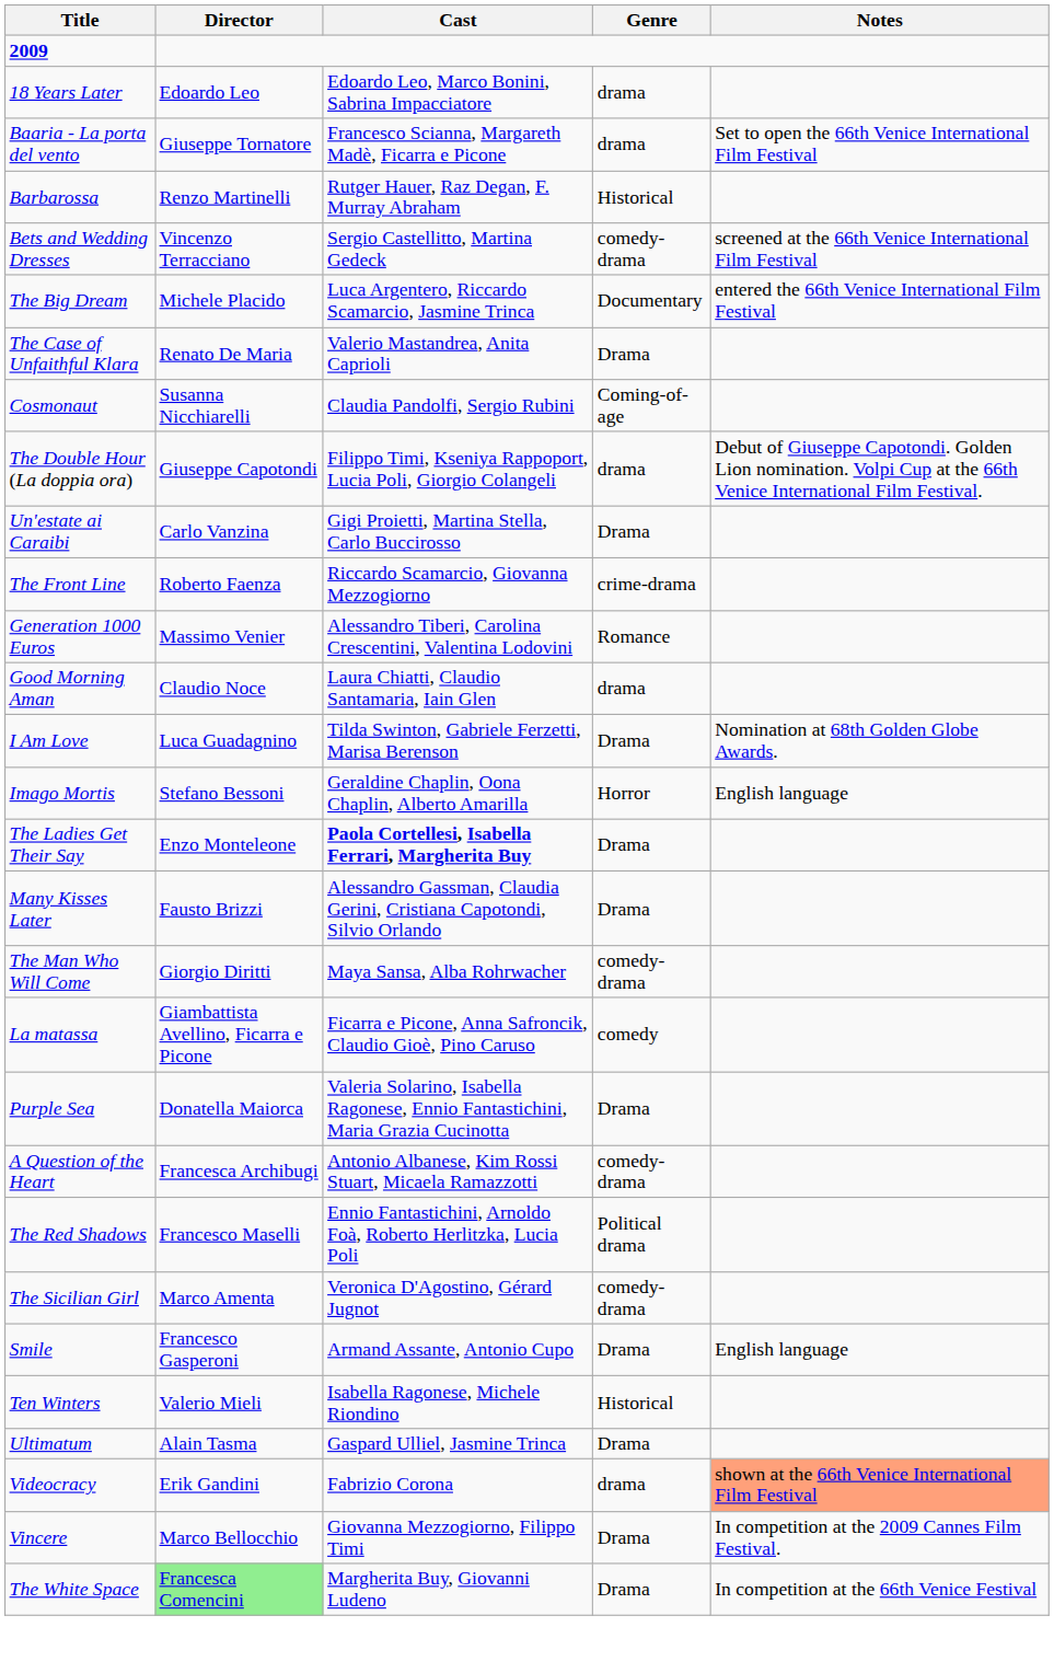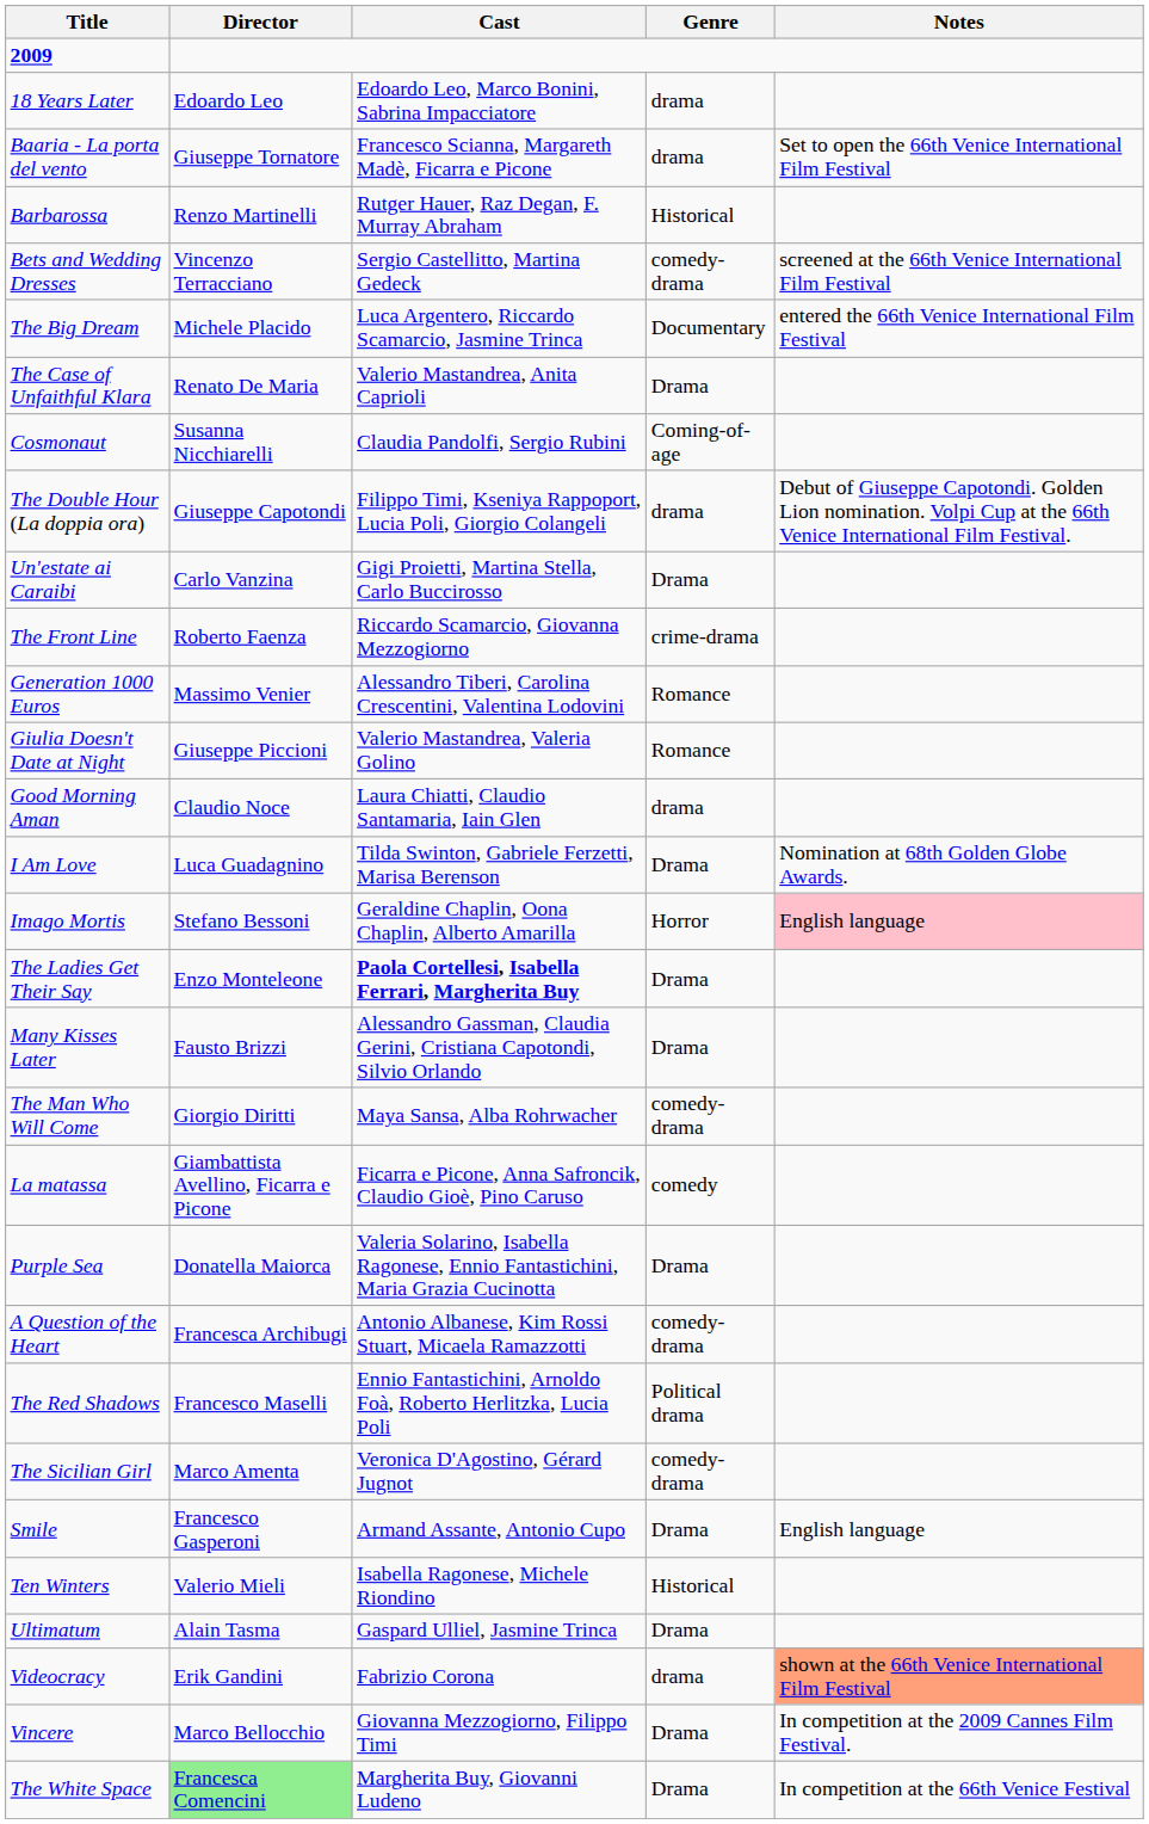 <table class="wikitable">
 <tr>
 <th>Title</th>
 <th>Director</th>
 <th>Cast</th>
 <th>Genre</th>
 <th>Notes</th>
 </tr>
 <tr>
 <td><strong><a href='#'>2009</a></strong></td>
 </tr>
 <tr>
 <td><em><a href='#'>18 Years Later</a></em></td>
 <td><a href='#'>Edoardo Leo</a></td>
 <td><a href='#'>Edoardo Leo</a>, <a href='#'>Marco Bonini</a>, <a href='#'>Sabrina Impacciatore</a></td>
 <td>drama</td>
 <td></td>
 </tr>
 <tr>
 <td><em><a href='#'>Baaria - La porta del vento</a></em></td>
 <td><a href='#'>Giuseppe Tornatore</a></td>
 <td><a href='#'>Francesco Scianna</a>, <a href='#'>Margareth Madè</a>, <a href='#'>Ficarra e Picone</a></td>
 <td>drama</td>
 <td>Set to open the <a href='#'>66th Venice International Film Festival</a></td>
 </tr>
 <tr>
 <td><em><a href='#'>Barbarossa</a></em></td>
 <td><a href='#'>Renzo Martinelli</a></td>
 <td><a href='#'>Rutger Hauer</a>, <a href='#'>Raz Degan</a>, <a href='#'>F. Murray Abraham</a></td>
 <td>Historical</td>
 <td></td>
 </tr>
 <tr>
 <td><em><a href='#'>Bets and Wedding Dresses</a></em></td>
 <td><a href='#'>Vincenzo Terracciano</a></td>
 <td><a href='#'>Sergio Castellitto</a>, <a href='#'>Martina Gedeck</a></td>
 <td>comedy-drama</td>
 <td>screened at the <a href='#'>66th Venice International Film Festival</a></td>
 </tr>
 <tr>
 <td><em><a href='#'>The Big Dream</a></em></td>
 <td><a href='#'>Michele Placido</a></td>
 <td><a href='#'>Luca Argentero</a>, <a href='#'>Riccardo Scamarcio</a>, <a href='#'>Jasmine Trinca</a></td>
 <td>Documentary</td>
 <td>entered the <a href='#'>66th Venice International Film Festival</a></td>
 </tr>
 <tr>
 <td><em><a href='#'>The Case of Unfaithful Klara</a></em></td>
 <td><a href='#'>Renato De Maria</a></td>
 <td><a href='#'>Valerio Mastandrea</a>, <a href='#'>Anita Caprioli</a></td>
 <td>Drama</td>
 <td></td>
 </tr>
 <tr>
 <td><em><a href='#'>Cosmonaut</a></em></td>
 <td><a href='#'>Susanna Nicchiarelli</a></td>
 <td><a href='#'>Claudia Pandolfi</a>, <a href='#'>Sergio Rubini</a></td>
 <td>Coming-of-age</td>
 <td></td>
 </tr>
 <tr>
 <td><em><a href='#'>The Double Hour</a></em> (<em>La doppia ora</em>)</td>
 <td><a href='#'>Giuseppe Capotondi</a></td>
 <td><a href='#'>Filippo Timi</a>, <a href='#'>Kseniya Rappoport</a>, <a href='#'>Lucia Poli</a>, <a href='#'>Giorgio Colangeli</a></td>
 <td>drama</td>
 <td>Debut of <a href='#'>Giuseppe Capotondi</a>. Golden Lion nomination. <a href='#'>Volpi Cup</a> at the <a href='#'>66th Venice International Film Festival</a>.</td>
 </tr>
 <tr>
 <td><em><a href='#'>Un'estate ai Caraibi</a></em></td>
 <td><a href='#'>Carlo Vanzina</a></td>
 <td><a href='#'>Gigi Proietti</a>, <a href='#'>Martina Stella</a>, <a href='#'>Carlo Buccirosso</a></td>
 <td>Drama</td>
 <td></td>
 </tr>
 <tr>
 <td><em><a href='#'>The Front Line</a></em></td>
 <td><a href='#'>Roberto Faenza</a></td>
 <td><a href='#'>Riccardo Scamarcio</a>, <a href='#'>Giovanna Mezzogiorno</a></td>
 <td>crime-drama</td>
 <td></td>
 </tr>
 <tr>
 <td><em><a href='#'>Generation 1000 Euros</a></em></td>
 <td><a href='#'>Massimo Venier</a></td>
 <td><a href='#'>Alessandro Tiberi</a>, <a href='#'>Carolina Crescentini</a>, <a href='#'>Valentina Lodovini</a></td>
 <td>Romance</td>
 <td></td>
 </tr>
 <tr>
+<td><em><a href='#'>Giulia Doesn't Date at Night</a></em></td>
+<td><a href='#'>Giuseppe Piccioni</a></td>
+<td><a href='#'>Valerio Mastandrea</a>, <a href='#'>Valeria Golino</a></td>
+<td>Romance</td>
+<td></td>
+</tr>
+<tr>
 <td><em><a href='#'>Good Morning Aman</a></em></td>
 <td><a href='#'>Claudio Noce</a></td>
 <td><a href='#'>Laura Chiatti</a>, <a href='#'>Claudio Santamaria</a>, <a href='#'>Iain Glen</a></td>
 <td>drama</td>
 <td></td>
 </tr>
 <tr>
 <td><em><a href='#'>I Am Love</a></em></td>
 <td><a href='#'>Luca Guadagnino</a></td>
 <td><a href='#'>Tilda Swinton</a>, <a href='#'>Gabriele Ferzetti</a>, <a href='#'>Marisa Berenson</a></td>
 <td>Drama</td>
 <td>Nomination at <a href='#'>68th Golden Globe Awards</a>.</td>
 </tr>
 <tr>
 <td><em><a href='#'>Imago Mortis</a></em></td>
 <td><a href='#'>Stefano Bessoni</a></td>
 <td><a href='#'>Geraldine Chaplin</a>, <a href='#'>Oona Chaplin</a>, <a href='#'>Alberto Amarilla</a></td>
 <td>Horror</td>
-<td>English language</td>
+<td style="background: pink;">English language</td>
 </tr>
 <tr>
 <td><em><a href='#'>The Ladies Get Their Say</a></em></td>
 <td><a href='#'>Enzo Monteleone</a></td>
 <td><strong><a href='#'>Paola Cortellesi</a>, <a href='#'>Isabella Ferrari</a>, <a href='#'>Margherita Buy</a></strong></td>
 <td>Drama</td>
 <td></td>
 </tr>
 <tr>
 <td><em><a href='#'>Many Kisses Later</a></em></td>
 <td><a href='#'>Fausto Brizzi</a></td>
 <td><a href='#'>Alessandro Gassman</a>, <a href='#'>Claudia Gerini</a>, <a href='#'>Cristiana Capotondi</a>, <a href='#'>Silvio Orlando</a></td>
 <td>Drama</td>
 <td></td>
 </tr>
 <tr>
 <td><em><a href='#'>The Man Who Will Come</a></em></td>
 <td><a href='#'>Giorgio Diritti</a></td>
 <td><a href='#'>Maya Sansa</a>, <a href='#'>Alba Rohrwacher</a></td>
 <td>comedy-drama</td>
 <td></td>
 </tr>
 <tr>
 <td><em><a href='#'>La matassa</a></em></td>
 <td><a href='#'>Giambattista Avellino</a>, <a href='#'>Ficarra e Picone</a></td>
 <td><a href='#'>Ficarra e Picone</a>, <a href='#'>Anna Safroncik</a>, <a href='#'>Claudio Gioè</a>, <a href='#'>Pino Caruso</a></td>
 <td>comedy</td>
 <td></td>
 </tr>
 <tr>
 <td><em><a href='#'>Purple Sea</a></em></td>
 <td><a href='#'>Donatella Maiorca</a></td>
 <td><a href='#'>Valeria Solarino</a>, <a href='#'>Isabella Ragonese</a>, <a href='#'>Ennio Fantastichini</a>, <a href='#'>Maria Grazia Cucinotta</a></td>
 <td>Drama</td>
 <td></td>
 </tr>
 <tr>
 <td><em><a href='#'>A Question of the Heart</a></em></td>
 <td><a href='#'>Francesca Archibugi</a></td>
 <td><a href='#'>Antonio Albanese</a>, <a href='#'>Kim Rossi Stuart</a>, <a href='#'>Micaela Ramazzotti</a></td>
 <td>comedy-drama</td>
 <td></td>
 </tr>
 <tr>
 <td><em><a href='#'>The Red Shadows</a></em></td>
 <td><a href='#'>Francesco Maselli</a></td>
 <td><a href='#'>Ennio Fantastichini</a>, <a href='#'>Arnoldo Foà</a>, <a href='#'>Roberto Herlitzka</a>, <a href='#'>Lucia Poli</a></td>
 <td>Political drama</td>
 <td></td>
 </tr>
 <tr>
 <td><em><a href='#'>The Sicilian Girl</a></em></td>
 <td><a href='#'>Marco Amenta</a></td>
 <td><a href='#'>Veronica D'Agostino</a>, <a href='#'>Gérard Jugnot</a></td>
 <td>comedy-drama</td>
 <td></td>
 </tr>
 <tr>
 <td><em><a href='#'>Smile</a></em></td>
 <td><a href='#'>Francesco Gasperoni</a></td>
 <td><a href='#'>Armand Assante</a>, <a href='#'>Antonio Cupo</a></td>
 <td>Drama</td>
 <td>English language</td>
 </tr>
 <tr>
 <td><em><a href='#'>Ten Winters</a></em></td>
 <td><a href='#'>Valerio Mieli</a></td>
 <td><a href='#'>Isabella Ragonese</a>, <a href='#'>Michele Riondino</a></td>
 <td>Historical</td>
 <td></td>
 </tr>
 <tr>
 <td><em><a href='#'>Ultimatum</a></em></td>
 <td><a href='#'>Alain Tasma</a></td>
 <td><a href='#'>Gaspard Ulliel</a>, <a href='#'>Jasmine Trinca</a></td>
 <td>Drama</td>
 <td></td>
 </tr>
 <tr>
 <td><em><a href='#'>Videocracy</a></em></td>
 <td><a href='#'>Erik Gandini</a></td>
 <td><a href='#'>Fabrizio Corona</a></td>
 <td>drama</td>
 <td style="background: lightsalmon;">shown at the <a href='#'>66th Venice International Film Festival</a></td>
 </tr>
 <tr>
 <td><em><a href='#'>Vincere</a></em></td>
 <td><a href='#'>Marco Bellocchio</a></td>
 <td><a href='#'>Giovanna Mezzogiorno</a>, <a href='#'>Filippo Timi</a></td>
 <td>Drama</td>
 <td>In competition at the <a href='#'>2009 Cannes Film Festival</a>.</td>
 </tr>
 <tr>
 <td><em><a href='#'>The White Space</a></em></td>
 <td style="background: lightgreen;"><a href='#'>Francesca Comencini</a></td>
 <td><a href='#'>Margherita Buy</a>, <a href='#'>Giovanni Ludeno</a></td>
 <td>Drama</td>
 <td>In competition at the <a href='#'>66th Venice Festival</a></td>
 </tr>
 </table>
